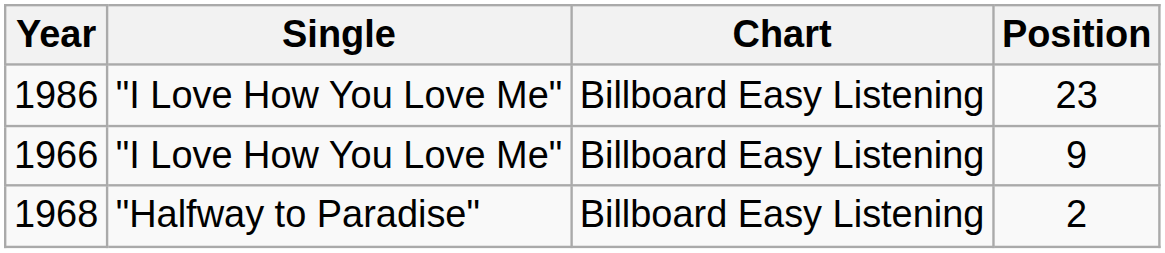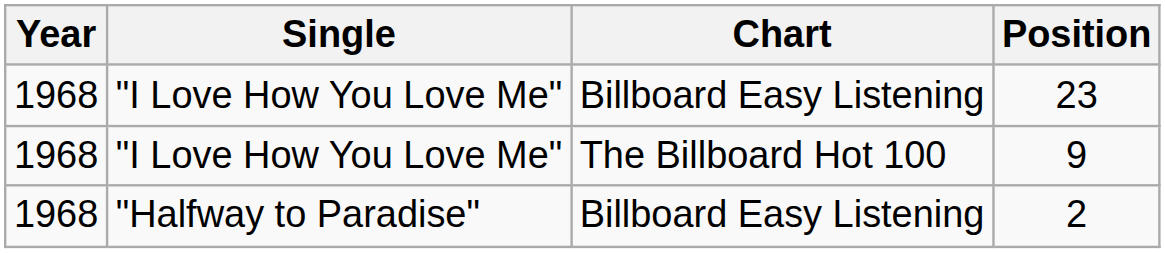 <table class="wikitable">
 <tr>
 <th>Year</th>
 <th>Single</th>
 <th>Chart</th>
 <th>Position</th>
 </tr>
 <tr>
-<td>1986</td>
+<td>1968</td>
 <td>"I Love How You Love Me"</td>
 <td>Billboard Easy Listening</td>
 <td align="center">23</td>
 </tr>
 <tr>
-<td>1966</td>
+<td>1968</td>
 <td>"I Love How You Love Me"</td>
-<td>Billboard Easy Listening</td>
+<td>The Billboard Hot 100</td>
 <td align="center">9</td>
 </tr>
 <tr>
 <td>1968</td>
 <td>"Halfway to Paradise"</td>
 <td>Billboard Easy Listening</td>
 <td align="center">2</td>
 </tr>
 </table>
